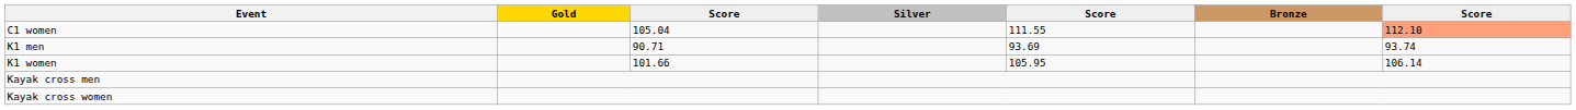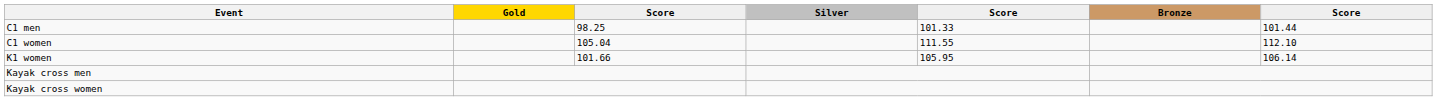 <table class="wikitable" width=100%>
 <tr>
 <th>Event</th>
 <td align=center bgcolor="gold"><strong>Gold</strong></td>
 <td align=center bgcolor="EFEFEF"><strong>Score</strong></td>
 <td align=center bgcolor="silver"><strong>Silver</strong></td>
 <td align=center bgcolor="EFEFEF"><strong>Score</strong></td>
 <td align=center bgcolor="CC9966"><strong>Bronze</strong></td>
 <td align=center bgcolor="EFEFEF"><strong>Score</strong></td>
 </tr>
 <tr>
+<td>C1 men</td>
+<td></td>
+<td>98.25</td>
+<td></td>
+<td>101.33</td>
+<td></td>
+<td>101.44</td>
+</tr>
+<tr>
 <td>C1 women</td>
 <td></td>
 <td>105.04</td>
 <td></td>
 <td>111.55</td>
 <td></td>
-<td style="background: lightsalmon;">112.10</td>
-</tr>
-<tr>
-<td>K1 men</td>
-<td></td>
-<td>90.71</td>
-<td></td>
-<td>93.69</td>
-<td></td>
-<td>93.74</td>
+<td>112.10</td>
 </tr>
 <tr>
 <td>K1 women</td>
 <td></td>
 <td>101.66</td>
 <td></td>
 <td>105.95</td>
 <td></td>
 <td>106.14</td>
 </tr>
 <tr>
 <td>Kayak cross men</td>
 <td colspan=2></td>
 <td colspan=2></td>
 <td colspan=2></td>
 </tr>
 <tr>
 <td>Kayak cross women</td>
 <td colspan=2></td>
 <td colspan=2></td>
 <td colspan=2></td>
 </tr>
 </table>
